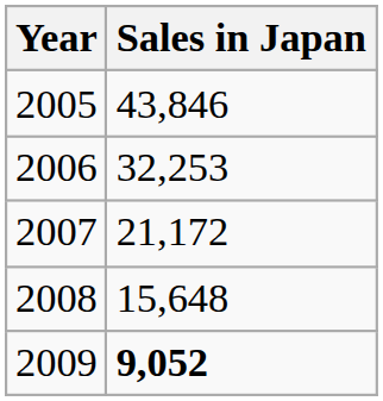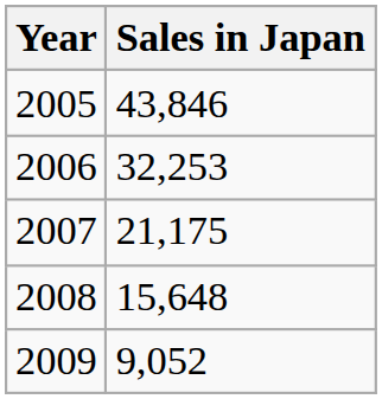 <table class="wikitable">
 <tr>
 <th>Year</th>
 <th>Sales in Japan</th>
 </tr>
 <tr>
 <td>2005</td>
 <td>43,846</td>
 </tr>
 <tr>
 <td>2006</td>
 <td>32,253</td>
 </tr>
 <tr>
 <td>2007</td>
-<td>21,172</td>
+<td>21,175</td>
 </tr>
 <tr>
 <td>2008</td>
 <td>15,648</td>
 </tr>
 <tr>
 <td>2009</td>
-<td><strong>9,052</strong></td>
+<td>9,052</td>
 </tr>
 </table>
